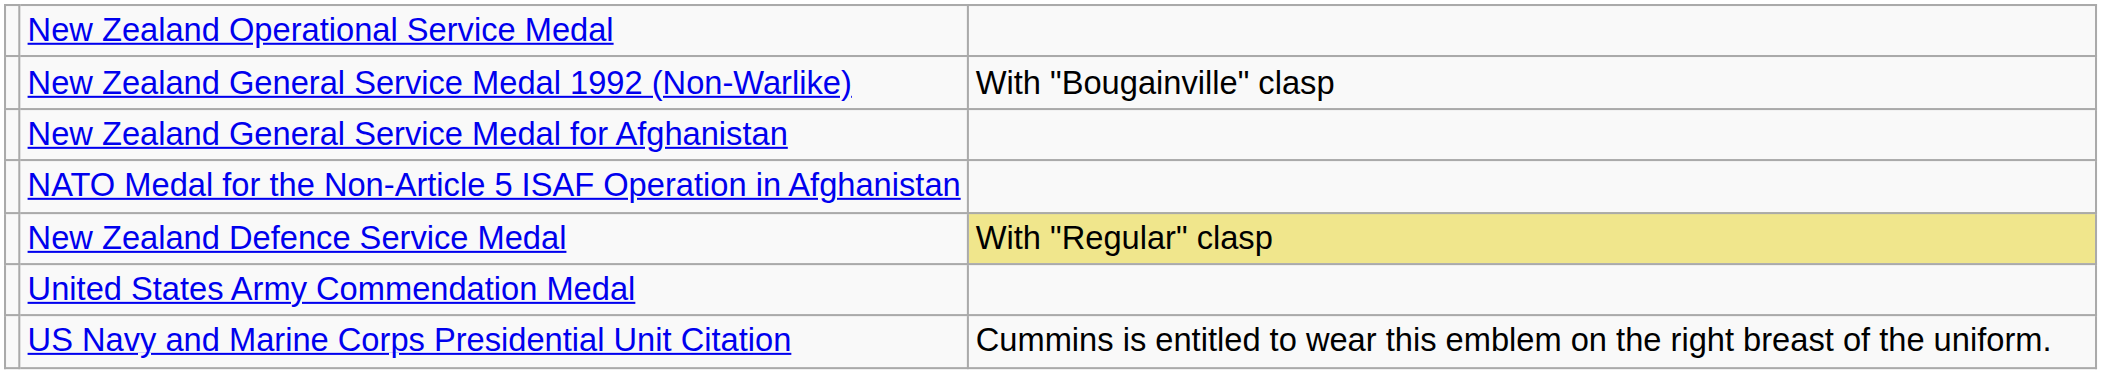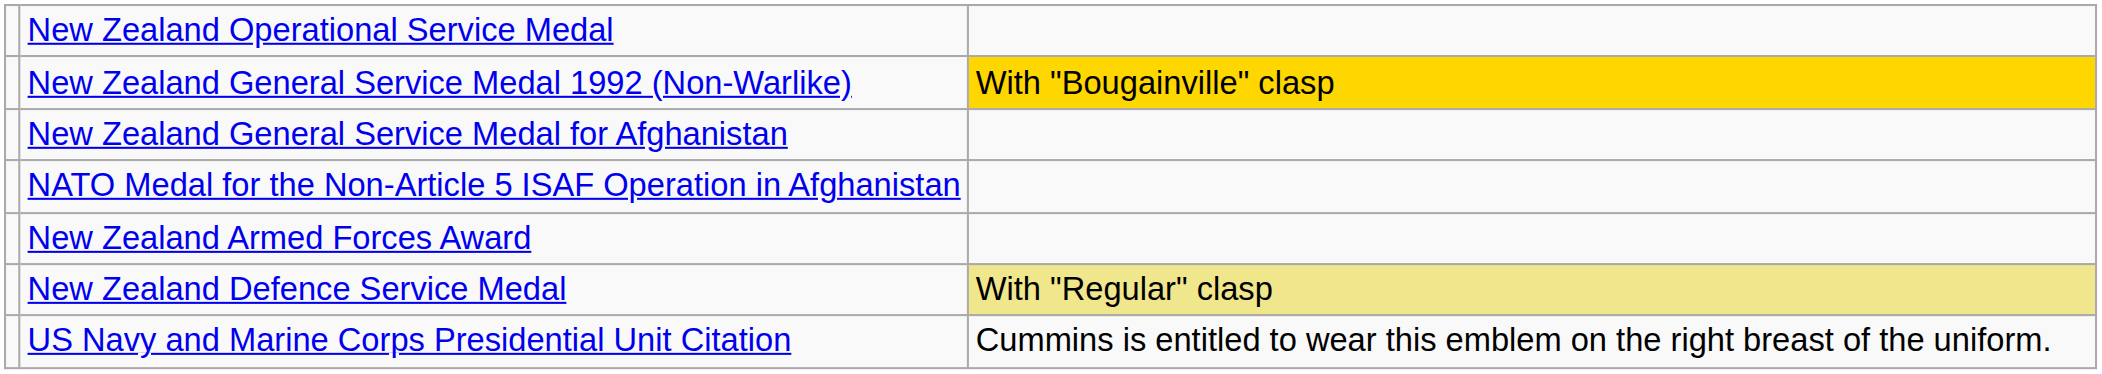 <table class="wikitable">
 <tr>
 <td></td>
 <td><a href='#'>New Zealand Operational Service Medal</a></td>
 <td></td>
 </tr>
 <tr>
 <td></td>
 <td><a href='#'>New Zealand General Service Medal 1992 (Non-Warlike)</a></td>
-<td>With "Bougainville" clasp</td>
+<td style="background: gold;">With "Bougainville" clasp</td>
 </tr>
 <tr>
 <td></td>
 <td><a href='#'>New Zealand General Service Medal for Afghanistan</a></td>
 <td></td>
 </tr>
 <tr>
 <td></td>
 <td><a href='#'>NATO Medal for the Non-Article 5 ISAF Operation in Afghanistan</a></td>
 <td></td>
 </tr>
 <tr>
 <td></td>
-<td><a href='#'>New Zealand Defence Service Medal</a></td>
-<td style="background: khaki;">With "Regular" clasp</td>
+<td><a href='#'>New Zealand Armed Forces Award</a></td>
+<td></td>
 </tr>
 <tr>
 <td></td>
-<td><a href='#'>United States Army Commendation Medal</a></td>
-<td></td>
+<td><a href='#'>New Zealand Defence Service Medal</a></td>
+<td style="background: khaki;">With "Regular" clasp</td>
 </tr>
 <tr>
 <td></td>
 <td><a href='#'>US Navy and Marine Corps Presidential Unit Citation</a></td>
 <td>Cummins is entitled to wear this emblem on the right breast of the uniform.    </td>
 </tr>
 </table>
